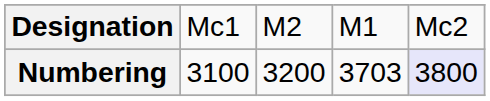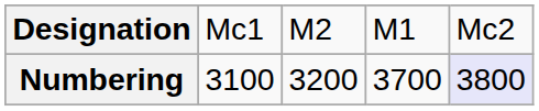 <table class="wikitable">
 <tr>
 <th>Designation</th>
 <td>Mc1</td>
 <td>M2</td>
 <td>M1</td>
 <td>Mc2</td>
 </tr>
 <tr>
 <th>Numbering</th>
 <td>3100</td>
 <td>3200</td>
-<td>3703</td>
+<td>3700</td>
 <td style="background: lavender;">3800</td>
 </tr>
 </table>
